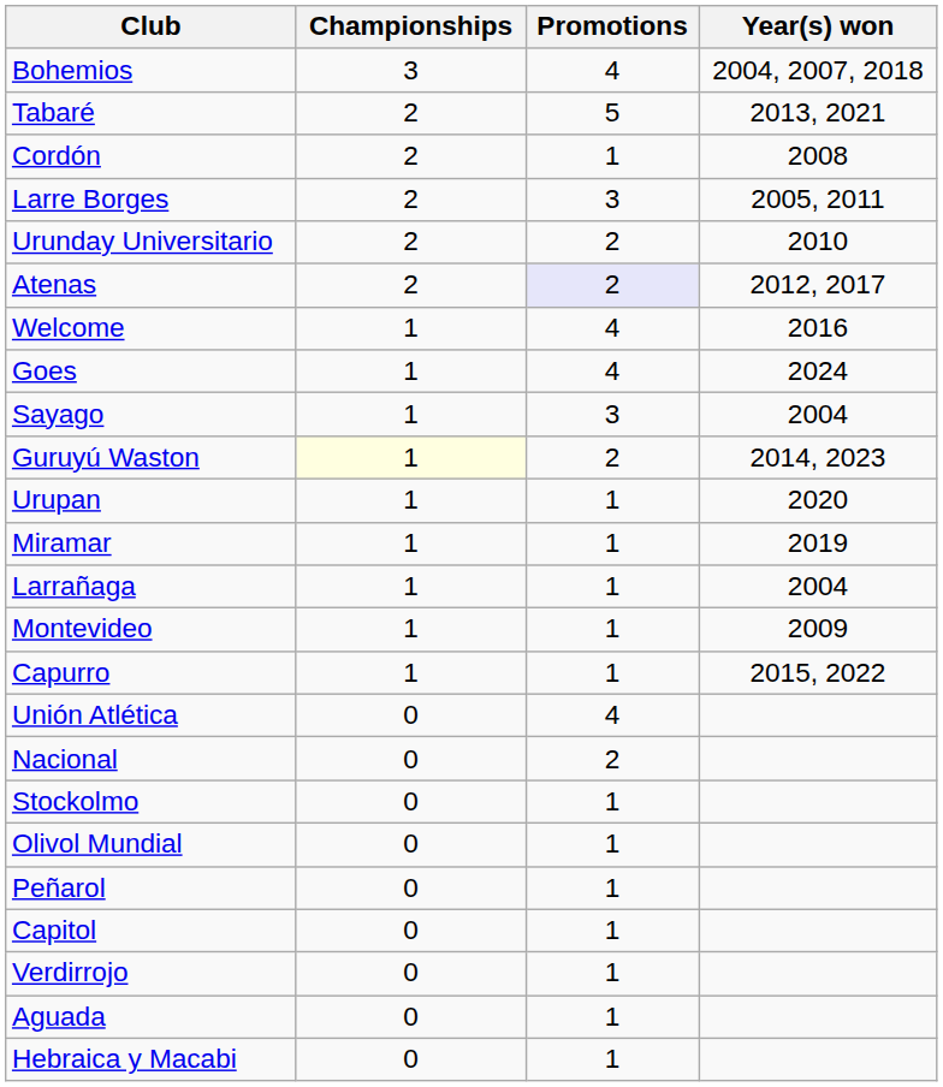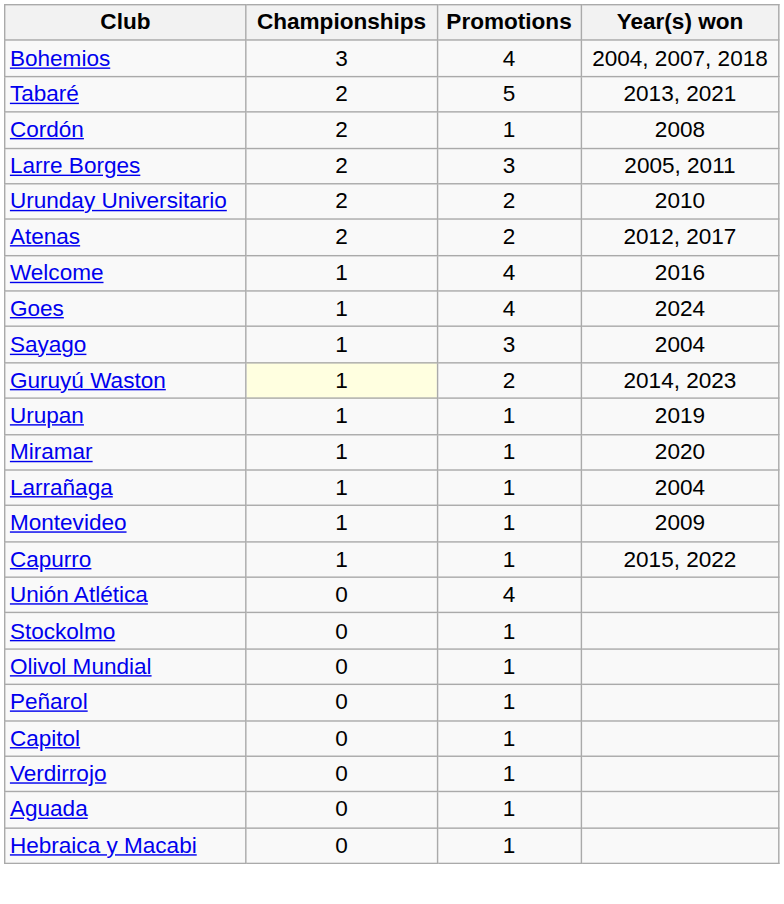 <table class="wikitable sortable"  style="text-align:left" width="550px">
 <tr>
 <th>Club</th>
 <th>Championships</th>
 <th>Promotions</th>
 <th>Year(s) won</th>
 </tr>
 <tr align=left>
 <td><a href='#'>Bohemios</a></td>
 <td align=center>3</td>
 <td align=center>4</td>
 <td align=center>2004, 2007, 2018</td>
 </tr>
 <tr align=left>
 <td><a href='#'>Tabaré</a></td>
 <td align=center>2</td>
 <td align=center>5</td>
 <td align=center>2013, 2021</td>
 </tr>
 <tr align=left>
 <td><a href='#'>Cordón</a></td>
 <td align=center>2</td>
 <td align=center>1</td>
 <td align=center>2008</td>
 </tr>
 <tr align=left>
 <td><a href='#'>Larre Borges</a></td>
 <td align=center>2</td>
 <td align=center>3</td>
 <td align=center>2005, 2011</td>
 </tr>
 <tr align=left>
 <td><a href='#'>Urunday Universitario</a></td>
 <td align=center>2</td>
 <td align=center>2</td>
 <td align=center>2010</td>
 </tr>
 <tr align="left">
 <td><a href='#'>Atenas</a></td>
 <td align="center">2</td>
-<td align="center" style="background: lavender;">2</td>
+<td align="center">2</td>
 <td align="center">2012, 2017</td>
 </tr>
 <tr align=left>
 <td><a href='#'>Welcome</a></td>
 <td align=center>1</td>
 <td align=center>4</td>
 <td align=center>2016</td>
 </tr>
 <tr align=left>
 <td><a href='#'>Goes</a></td>
 <td align=center>1</td>
 <td align=center>4</td>
 <td align=center>2024</td>
 </tr>
 <tr align=left>
 <td><a href='#'>Sayago</a></td>
 <td align=center>1</td>
 <td align=center>3</td>
 <td align=center>2004</td>
 </tr>
 <tr align=left>
 <td><a href='#'>Guruyú Waston</a></td>
 <td align=center style="background: lightyellow;">1</td>
 <td align=center>2</td>
 <td align=center>2014, 2023</td>
 </tr>
 <tr align=left>
 <td><a href='#'>Urupan</a></td>
 <td align=center>1</td>
 <td align=center>1</td>
-<td align=center>2020</td>
+<td align=center>2019</td>
 </tr>
 <tr align=left>
 <td><a href='#'>Miramar</a></td>
 <td align=center>1</td>
 <td align=center>1</td>
-<td align=center>2019</td>
+<td align=center>2020</td>
 </tr>
 <tr align=left>
 <td><a href='#'>Larrañaga</a></td>
 <td align=center>1</td>
 <td align=center>1</td>
 <td align=center>2004</td>
 </tr>
 <tr align=left>
 <td><a href='#'>Montevideo</a></td>
 <td align=center>1</td>
 <td align=center>1</td>
 <td align=center>2009</td>
 </tr>
 <tr align=left>
 <td><a href='#'>Capurro</a></td>
 <td align=center>1</td>
 <td align=center>1</td>
 <td align=center>2015, 2022</td>
 </tr>
 <tr align=left>
 <td><a href='#'>Unión Atlética</a></td>
 <td align=center>0</td>
 <td align=center>4</td>
-<td align=center></td>
-</tr>
-<tr align=left>
-<td><a href='#'>Nacional</a></td>
-<td align=center>0</td>
-<td align=center>2</td>
 <td align=center></td>
 </tr>
 <tr align=left>
 <td><a href='#'>Stockolmo</a></td>
 <td align=center>0</td>
 <td align=center>1</td>
 <td align=center></td>
 </tr>
 <tr align=left>
 <td><a href='#'>Olivol Mundial</a></td>
 <td align=center>0</td>
 <td align=center>1</td>
 <td align=center></td>
 </tr>
 <tr align=left>
 <td><a href='#'>Peñarol</a></td>
 <td align=center>0</td>
 <td align=center>1</td>
 <td align=center></td>
 </tr>
 <tr align=left>
 <td><a href='#'>Capitol</a></td>
 <td align=center>0</td>
 <td align=center>1</td>
 <td align=center></td>
 </tr>
 <tr align=left>
 <td><a href='#'>Verdirrojo</a></td>
 <td align=center>0</td>
 <td align=center>1</td>
 <td align=center></td>
 </tr>
 <tr align=left>
 <td><a href='#'>Aguada</a></td>
 <td align=center>0</td>
 <td align=center>1</td>
 <td align=center></td>
 </tr>
 <tr align=left>
 <td><a href='#'>Hebraica y Macabi</a></td>
 <td align=center>0</td>
 <td align=center>1</td>
 <td align=center></td>
 </tr>
 </table>
